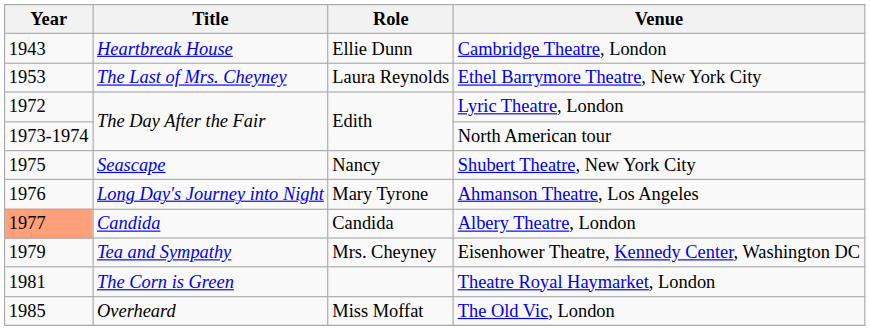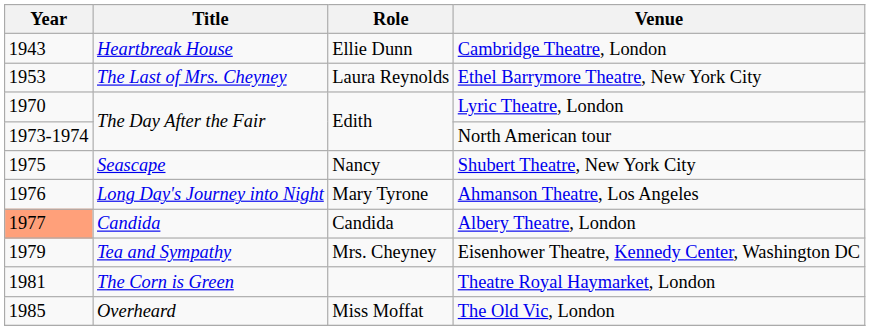 <table class="wikitable">
 <tr>
 <th>Year</th>
 <th>Title</th>
 <th>Role</th>
 <th>Venue</th>
 </tr>
 <tr>
 <td>1943</td>
 <td><em><a href='#'>Heartbreak House</a></em></td>
 <td>Ellie Dunn</td>
 <td><a href='#'>Cambridge Theatre</a>, London</td>
 </tr>
 <tr>
 <td>1953</td>
 <td><em><a href='#'>The Last of Mrs. Cheyney</a></em></td>
 <td>Laura Reynolds</td>
 <td><a href='#'>Ethel Barrymore Theatre</a>, New York City</td>
 </tr>
 <tr>
-<td>1972</td>
+<td>1970</td>
 <td rowspan=2><em>The Day After the Fair</em></td>
 <td rowspan=2>Edith</td>
 <td><a href='#'>Lyric Theatre</a>, London</td>
 </tr>
 <tr>
 <td>1973-1974</td>
 <td>North American tour</td>
 </tr>
 <tr>
 <td>1975</td>
 <td><em><a href='#'>Seascape</a></em></td>
 <td>Nancy</td>
 <td><a href='#'>Shubert Theatre</a>, New York City</td>
 </tr>
 <tr>
 <td>1976</td>
 <td><em><a href='#'>Long Day's Journey into Night</a></em></td>
 <td>Mary Tyrone</td>
 <td><a href='#'>Ahmanson Theatre</a>, Los Angeles</td>
 </tr>
 <tr>
 <td style="background: lightsalmon;">1977</td>
 <td><em><a href='#'>Candida</a></em></td>
 <td>Candida</td>
 <td><a href='#'>Albery Theatre</a>, London</td>
 </tr>
 <tr>
 <td>1979</td>
 <td><em><a href='#'>Tea and Sympathy</a></em></td>
 <td>Mrs. Cheyney</td>
 <td>Eisenhower Theatre, <a href='#'>Kennedy Center</a>, Washington DC</td>
 </tr>
 <tr>
 <td>1981</td>
 <td><em><a href='#'>The Corn is Green</a></em></td>
 <td></td>
 <td><a href='#'>Theatre Royal Haymarket</a>, London</td>
 </tr>
 <tr>
 <td>1985</td>
 <td><em>Overheard</em></td>
 <td>Miss Moffat</td>
 <td><a href='#'>The Old Vic</a>, London</td>
 </tr>
 <tr>
 </tr>
 </table>
